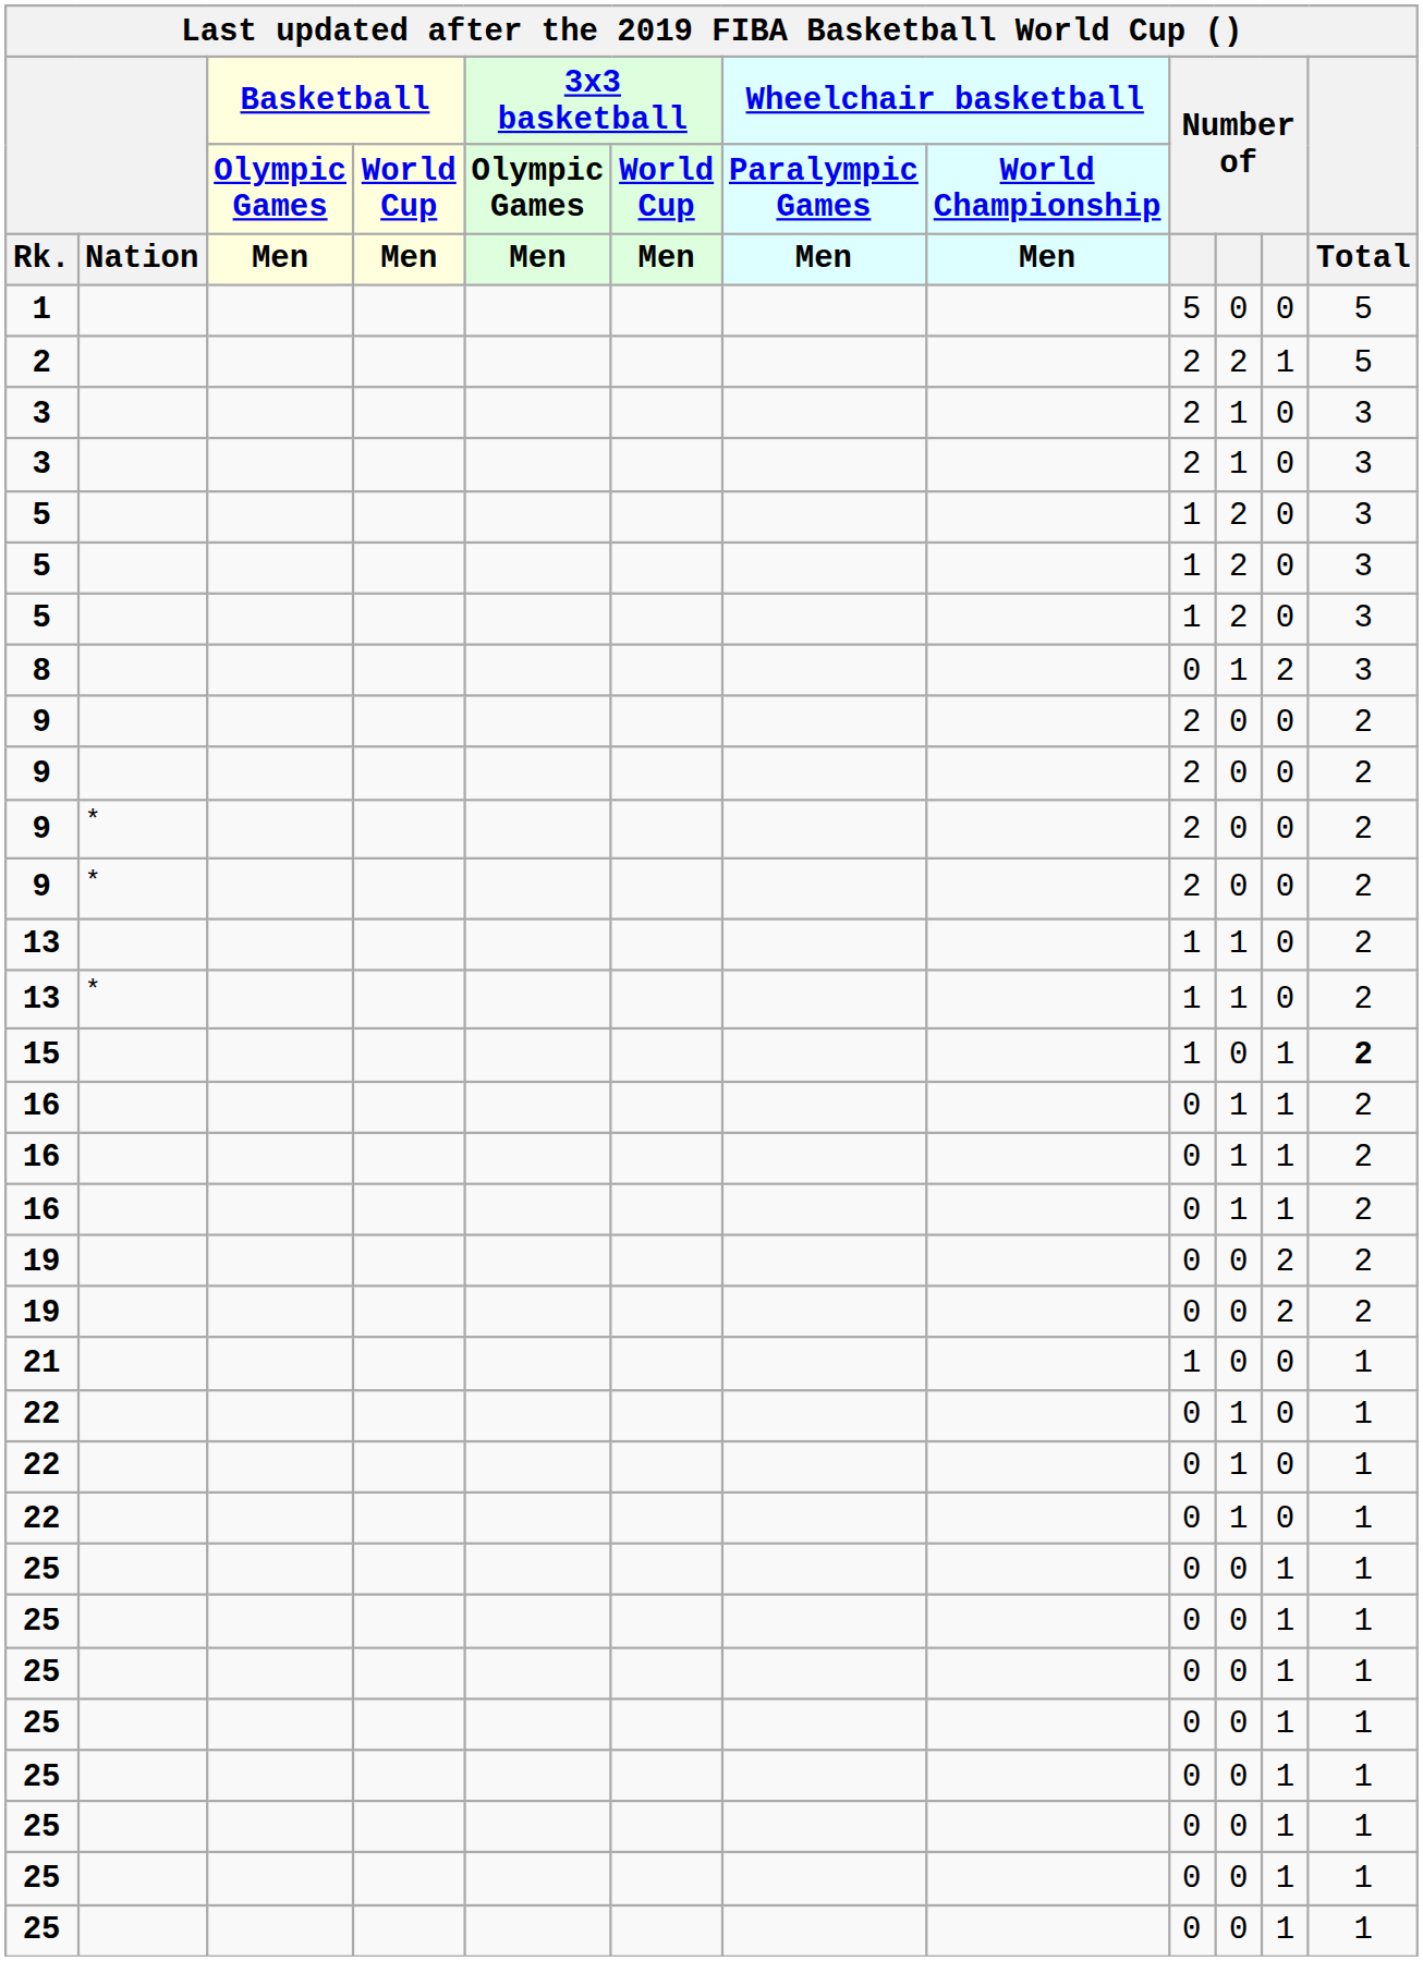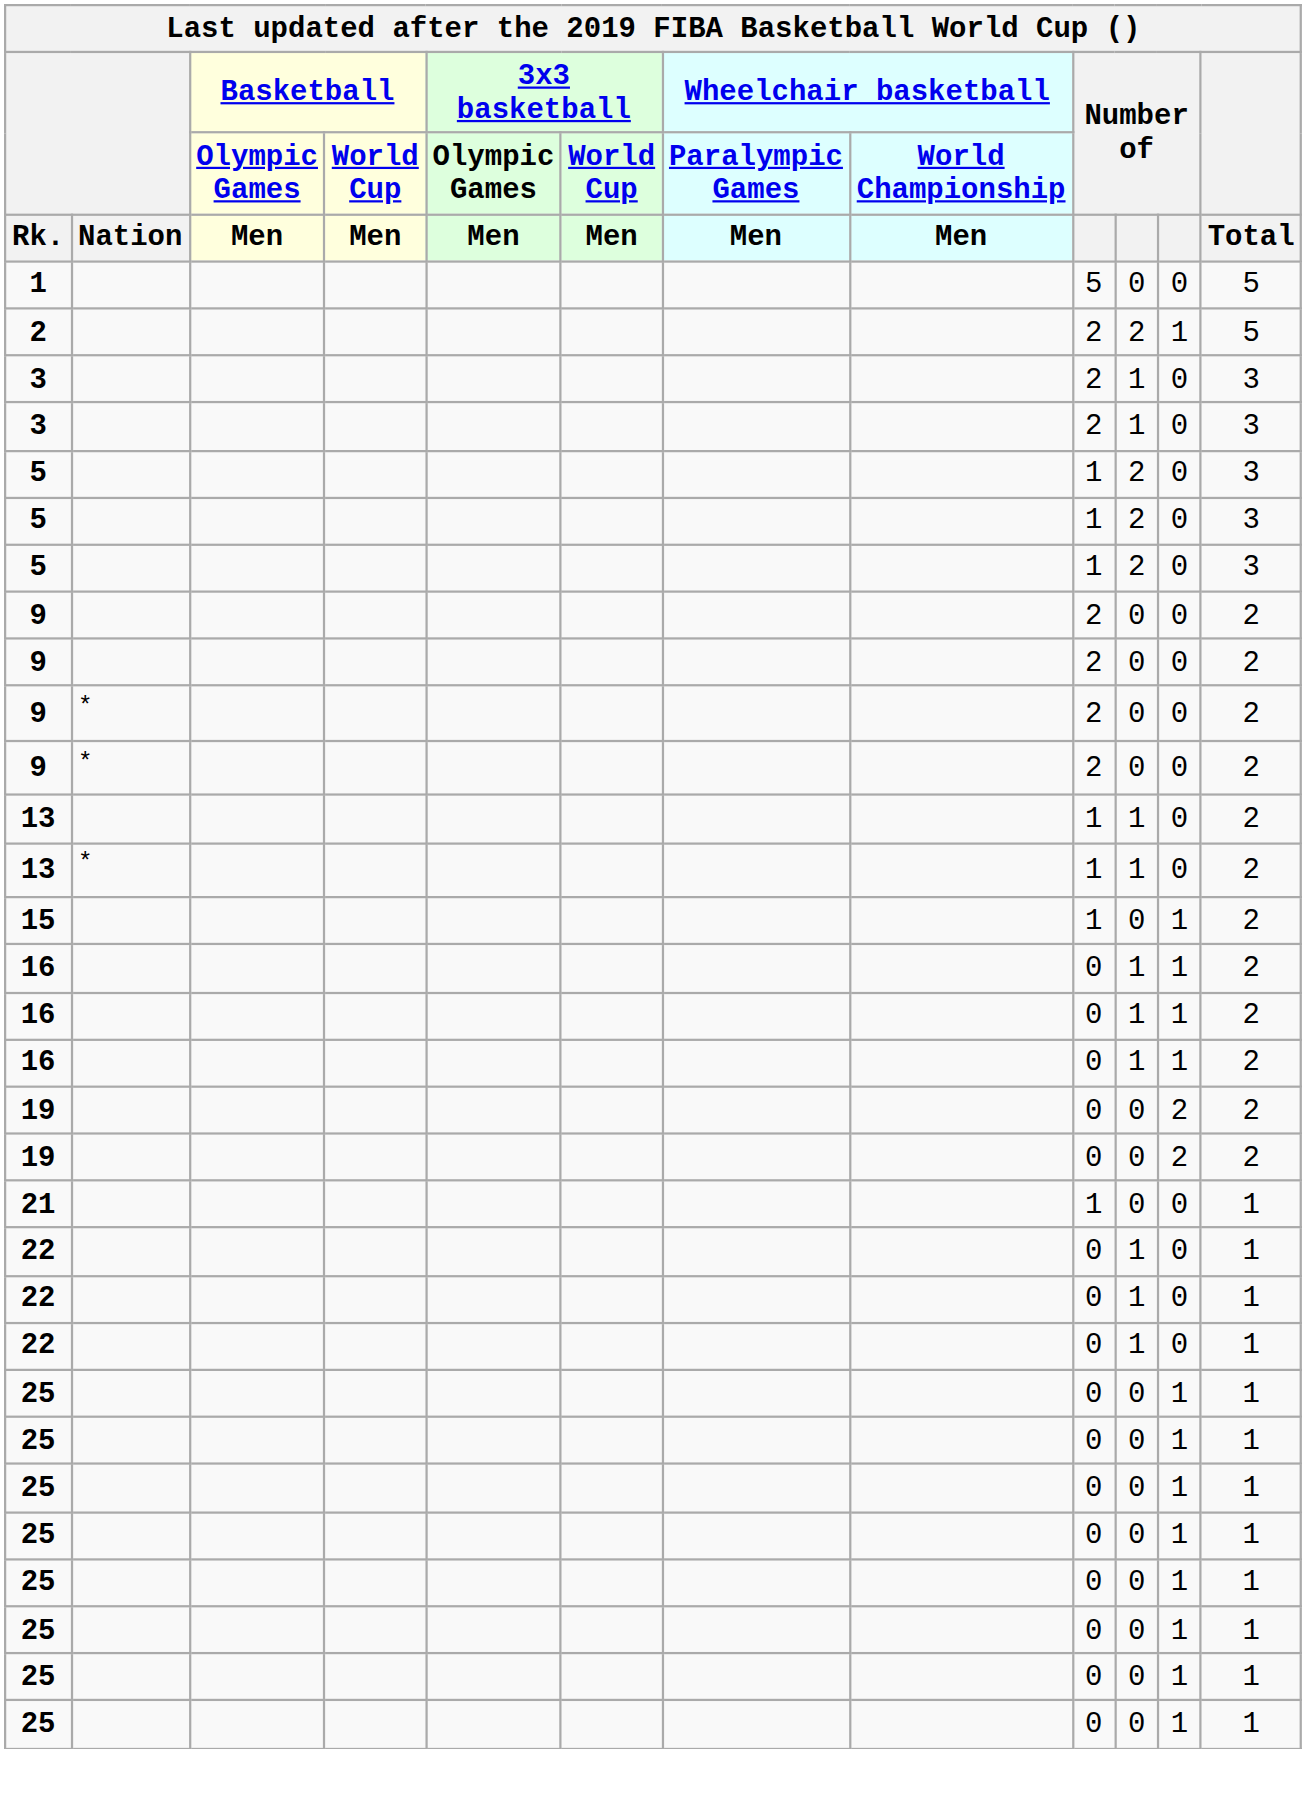 <table class="wikitable" style="margin-top: 0em; text-align: center; font-size: 100%;">
 <tr>
 <th colspan="12">Last updated after the 2019 FIBA Basketball World Cup ()</th>
 </tr>
 <tr>
 <th rowspan="2" colspan="2"></th>
 <th colspan="2" style="background: #ffd;"><a href='#'>Basketball</a></th>
 <th colspan="2" style="background: #dfd;"><a href='#'>3x3 basketball</a></th>
 <th colspan="2" style="background: #dff;"><a href='#'>Wheelchair basketball</a></th>
 <th rowspan="2" colspan="3">Number of</th>
 <th rowspan="2"></th>
 </tr>
 <tr>
 <th style="background: #ffd;"><a href='#'>Olympic Games</a></th>
 <th style="background: #ffd;"><a href='#'>World Cup</a></th>
 <th style="background: #dfd;">Olympic Games</th>
 <th style="background: #dfd;"><a href='#'>World Cup</a></th>
 <th style="background: #dff;"><a href='#'>Paralympic Games</a></th>
 <th style="background: #dff;"><a href='#'>World Championship</a></th>
 </tr>
 <tr>
 <th style="width: 1em;">Rk.</th>
 <th>Nation</th>
 <th style="background: #ffd; width: 1em;">Men</th>
 <th style="background: #ffd; width: 1em;">Men</th>
 <th style="background: #dfd; width: 1em;">Men</th>
 <th style="background: #dfd; width: 1em;">Men</th>
 <th style="background: #dff; width: 1em;">Men</th>
 <th style="background: #dff; width: 1em;">Men</th>
 <th style="width: 1em;"></th>
 <th style="width: 1em;"></th>
 <th style="width: 1em;"></th>
 <th style="width: 1em;">Total</th>
 </tr>
 <tr>
 <td><strong>1</strong></td>
 <td style="text-align: left;"></td>
 <td></td>
 <td></td>
 <td></td>
 <td></td>
 <td></td>
 <td></td>
 <td>5</td>
 <td>0</td>
 <td>0</td>
 <td>5</td>
 </tr>
 <tr>
 <td><strong>2</strong></td>
 <td style="text-align: left;"></td>
 <td></td>
 <td></td>
 <td></td>
 <td></td>
 <td></td>
 <td></td>
 <td>2</td>
 <td>2</td>
 <td>1</td>
 <td>5</td>
 </tr>
 <tr>
 <td><strong>3</strong></td>
 <td style="text-align: left;"></td>
 <td></td>
 <td></td>
 <td></td>
 <td></td>
 <td></td>
 <td></td>
 <td>2</td>
 <td>1</td>
 <td>0</td>
 <td>3</td>
 </tr>
 <tr>
 <td><strong>3</strong></td>
 <td style="text-align: left;"></td>
 <td></td>
 <td></td>
 <td></td>
 <td></td>
 <td></td>
 <td></td>
 <td>2</td>
 <td>1</td>
 <td>0</td>
 <td>3</td>
 </tr>
 <tr>
 <td><strong>5</strong></td>
 <td style="text-align: left;"></td>
 <td></td>
 <td></td>
 <td></td>
 <td></td>
 <td></td>
 <td></td>
 <td>1</td>
 <td>2</td>
 <td>0</td>
 <td>3</td>
 </tr>
 <tr>
 <td><strong>5</strong></td>
 <td style="text-align: left;"></td>
 <td></td>
 <td></td>
 <td></td>
 <td></td>
 <td></td>
 <td></td>
 <td>1</td>
 <td>2</td>
 <td>0</td>
 <td>3</td>
 </tr>
 <tr>
 <td><strong>5</strong></td>
 <td style="text-align: left;"></td>
 <td></td>
 <td></td>
 <td></td>
 <td></td>
 <td></td>
 <td></td>
 <td>1</td>
 <td>2</td>
 <td>0</td>
 <td>3</td>
 </tr>
 <tr>
-<td><strong>8</strong></td>
-<td style="text-align: left;"></td>
-<td></td>
-<td></td>
-<td></td>
-<td></td>
-<td></td>
-<td></td>
-<td>0</td>
-<td>1</td>
-<td>2</td>
-<td>3</td>
-</tr>
-<tr>
 <td><strong>9</strong></td>
 <td style="text-align: left;"></td>
 <td></td>
 <td></td>
 <td></td>
 <td></td>
 <td></td>
 <td></td>
 <td>2</td>
 <td>0</td>
 <td>0</td>
 <td>2</td>
 </tr>
 <tr>
 <td><strong>9</strong></td>
 <td style="text-align: left;"></td>
 <td></td>
 <td></td>
 <td></td>
 <td></td>
 <td></td>
 <td></td>
 <td>2</td>
 <td>0</td>
 <td>0</td>
 <td>2</td>
 </tr>
 <tr>
 <td><strong>9</strong></td>
 <td style="text-align: left;"><em></em><sup>*</sup></td>
 <td></td>
 <td></td>
 <td></td>
 <td></td>
 <td></td>
 <td></td>
 <td>2</td>
 <td>0</td>
 <td>0</td>
 <td>2</td>
 </tr>
 <tr>
 <td><strong>9</strong></td>
 <td style="text-align: left;"><em></em><sup>*</sup></td>
 <td></td>
 <td></td>
 <td></td>
 <td></td>
 <td></td>
 <td></td>
 <td>2</td>
 <td>0</td>
 <td>0</td>
 <td>2</td>
 </tr>
 <tr>
 <td><strong>13</strong></td>
 <td style="text-align: left;"></td>
 <td></td>
 <td></td>
 <td></td>
 <td></td>
 <td></td>
 <td></td>
 <td>1</td>
 <td>1</td>
 <td>0</td>
 <td>2</td>
 </tr>
 <tr>
 <td><strong>13</strong></td>
 <td style="text-align: left;"><em></em><sup>*</sup></td>
 <td></td>
 <td></td>
 <td></td>
 <td></td>
 <td></td>
 <td></td>
 <td>1</td>
 <td>1</td>
 <td>0</td>
 <td>2</td>
 </tr>
 <tr>
 <td><strong>15</strong></td>
 <td style="text-align: left;"></td>
 <td></td>
 <td></td>
 <td></td>
 <td></td>
 <td></td>
 <td></td>
 <td>1</td>
 <td>0</td>
 <td>1</td>
-<td><strong>2</strong></td>
+<td>2</td>
 </tr>
 <tr>
 <td><strong>16</strong></td>
 <td style="text-align: left;"></td>
 <td></td>
 <td></td>
 <td></td>
 <td></td>
 <td></td>
 <td></td>
 <td>0</td>
 <td>1</td>
 <td>1</td>
 <td>2</td>
 </tr>
 <tr>
 <td><strong>16</strong></td>
 <td style="text-align: left;"></td>
 <td></td>
 <td></td>
 <td></td>
 <td></td>
 <td></td>
 <td></td>
 <td>0</td>
 <td>1</td>
 <td>1</td>
 <td>2</td>
 </tr>
 <tr>
 <td><strong>16</strong></td>
 <td style="text-align: left;"></td>
 <td></td>
 <td></td>
 <td></td>
 <td></td>
 <td></td>
 <td></td>
 <td>0</td>
 <td>1</td>
 <td>1</td>
 <td>2</td>
 </tr>
 <tr>
 <td><strong>19</strong></td>
 <td style="text-align: left;"></td>
 <td></td>
 <td></td>
 <td></td>
 <td></td>
 <td></td>
 <td></td>
 <td>0</td>
 <td>0</td>
 <td>2</td>
 <td>2</td>
 </tr>
 <tr>
 <td><strong>19</strong></td>
 <td style="text-align: left;"></td>
 <td></td>
 <td></td>
 <td></td>
 <td></td>
 <td></td>
 <td></td>
 <td>0</td>
 <td>0</td>
 <td>2</td>
 <td>2</td>
 </tr>
 <tr>
 <td><strong>21</strong></td>
 <td style="text-align: left;"></td>
 <td></td>
 <td></td>
 <td></td>
 <td></td>
 <td></td>
 <td></td>
 <td>1</td>
 <td>0</td>
 <td>0</td>
 <td>1</td>
 </tr>
 <tr>
 <td><strong>22</strong></td>
 <td style="text-align: left;"></td>
 <td></td>
 <td></td>
 <td></td>
 <td></td>
 <td></td>
 <td></td>
 <td>0</td>
 <td>1</td>
 <td>0</td>
 <td>1</td>
 </tr>
 <tr>
 <td><strong>22</strong></td>
 <td style="text-align: left;"></td>
 <td></td>
 <td></td>
 <td></td>
 <td></td>
 <td></td>
 <td></td>
 <td>0</td>
 <td>1</td>
 <td>0</td>
 <td>1</td>
 </tr>
 <tr>
 <td><strong>22</strong></td>
 <td style="text-align: left;"></td>
 <td></td>
 <td></td>
 <td></td>
 <td></td>
 <td></td>
 <td></td>
 <td>0</td>
 <td>1</td>
 <td>0</td>
 <td>1</td>
 </tr>
 <tr>
 <td><strong>25</strong></td>
 <td style="text-align: left;"></td>
 <td></td>
 <td></td>
 <td></td>
 <td></td>
 <td></td>
 <td></td>
 <td>0</td>
 <td>0</td>
 <td>1</td>
 <td>1</td>
 </tr>
 <tr>
 <td><strong>25</strong></td>
 <td style="text-align: left;"></td>
 <td></td>
 <td></td>
 <td></td>
 <td></td>
 <td></td>
 <td></td>
 <td>0</td>
 <td>0</td>
 <td>1</td>
 <td>1</td>
 </tr>
 <tr>
 <td><strong>25</strong></td>
 <td style="text-align: left;"></td>
 <td></td>
 <td></td>
 <td></td>
 <td></td>
 <td></td>
 <td></td>
 <td>0</td>
 <td>0</td>
 <td>1</td>
 <td>1</td>
 </tr>
 <tr>
 <td><strong>25</strong></td>
 <td style="text-align: left;"></td>
 <td></td>
 <td></td>
 <td></td>
 <td></td>
 <td></td>
 <td></td>
 <td>0</td>
 <td>0</td>
 <td>1</td>
 <td>1</td>
 </tr>
 <tr>
 <td><strong>25</strong></td>
 <td style="text-align: left;"></td>
 <td></td>
 <td></td>
 <td></td>
 <td></td>
 <td></td>
 <td></td>
 <td>0</td>
 <td>0</td>
 <td>1</td>
 <td>1</td>
 </tr>
 <tr>
 <td><strong>25</strong></td>
 <td style="text-align: left;"></td>
 <td></td>
 <td></td>
 <td></td>
 <td></td>
 <td></td>
 <td></td>
 <td>0</td>
 <td>0</td>
 <td>1</td>
 <td>1</td>
 </tr>
 <tr>
 <td><strong>25</strong></td>
 <td style="text-align: left;"></td>
 <td></td>
 <td></td>
 <td></td>
 <td></td>
 <td></td>
 <td></td>
 <td>0</td>
 <td>0</td>
 <td>1</td>
 <td>1</td>
 </tr>
 <tr>
 <td><strong>25</strong></td>
 <td style="text-align: left;"></td>
 <td></td>
 <td></td>
 <td></td>
 <td></td>
 <td></td>
 <td></td>
 <td>0</td>
 <td>0</td>
 <td>1</td>
 <td>1</td>
 </tr>
 </table>
